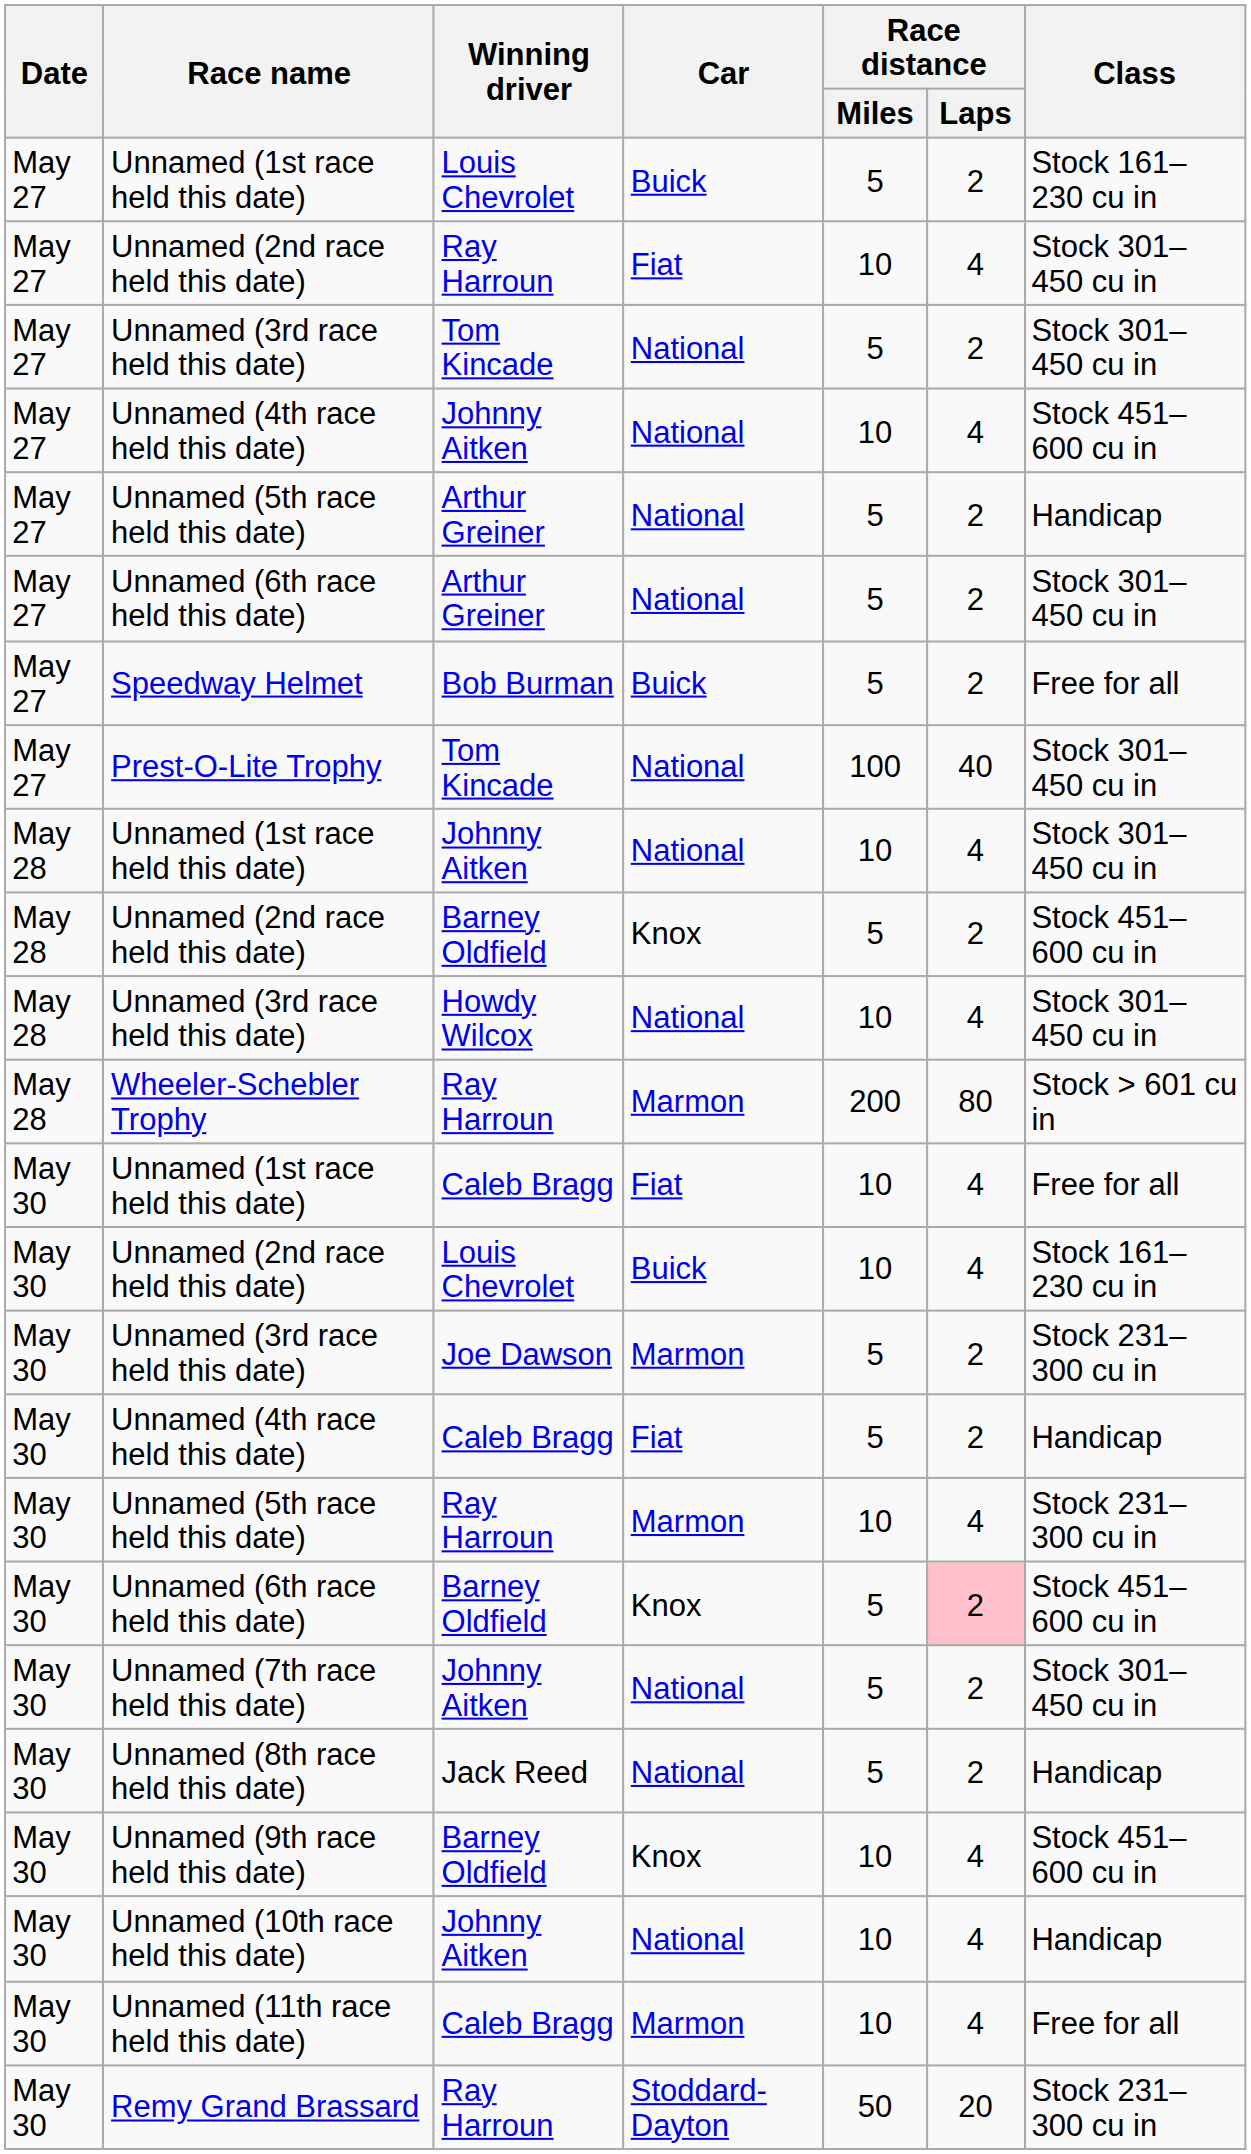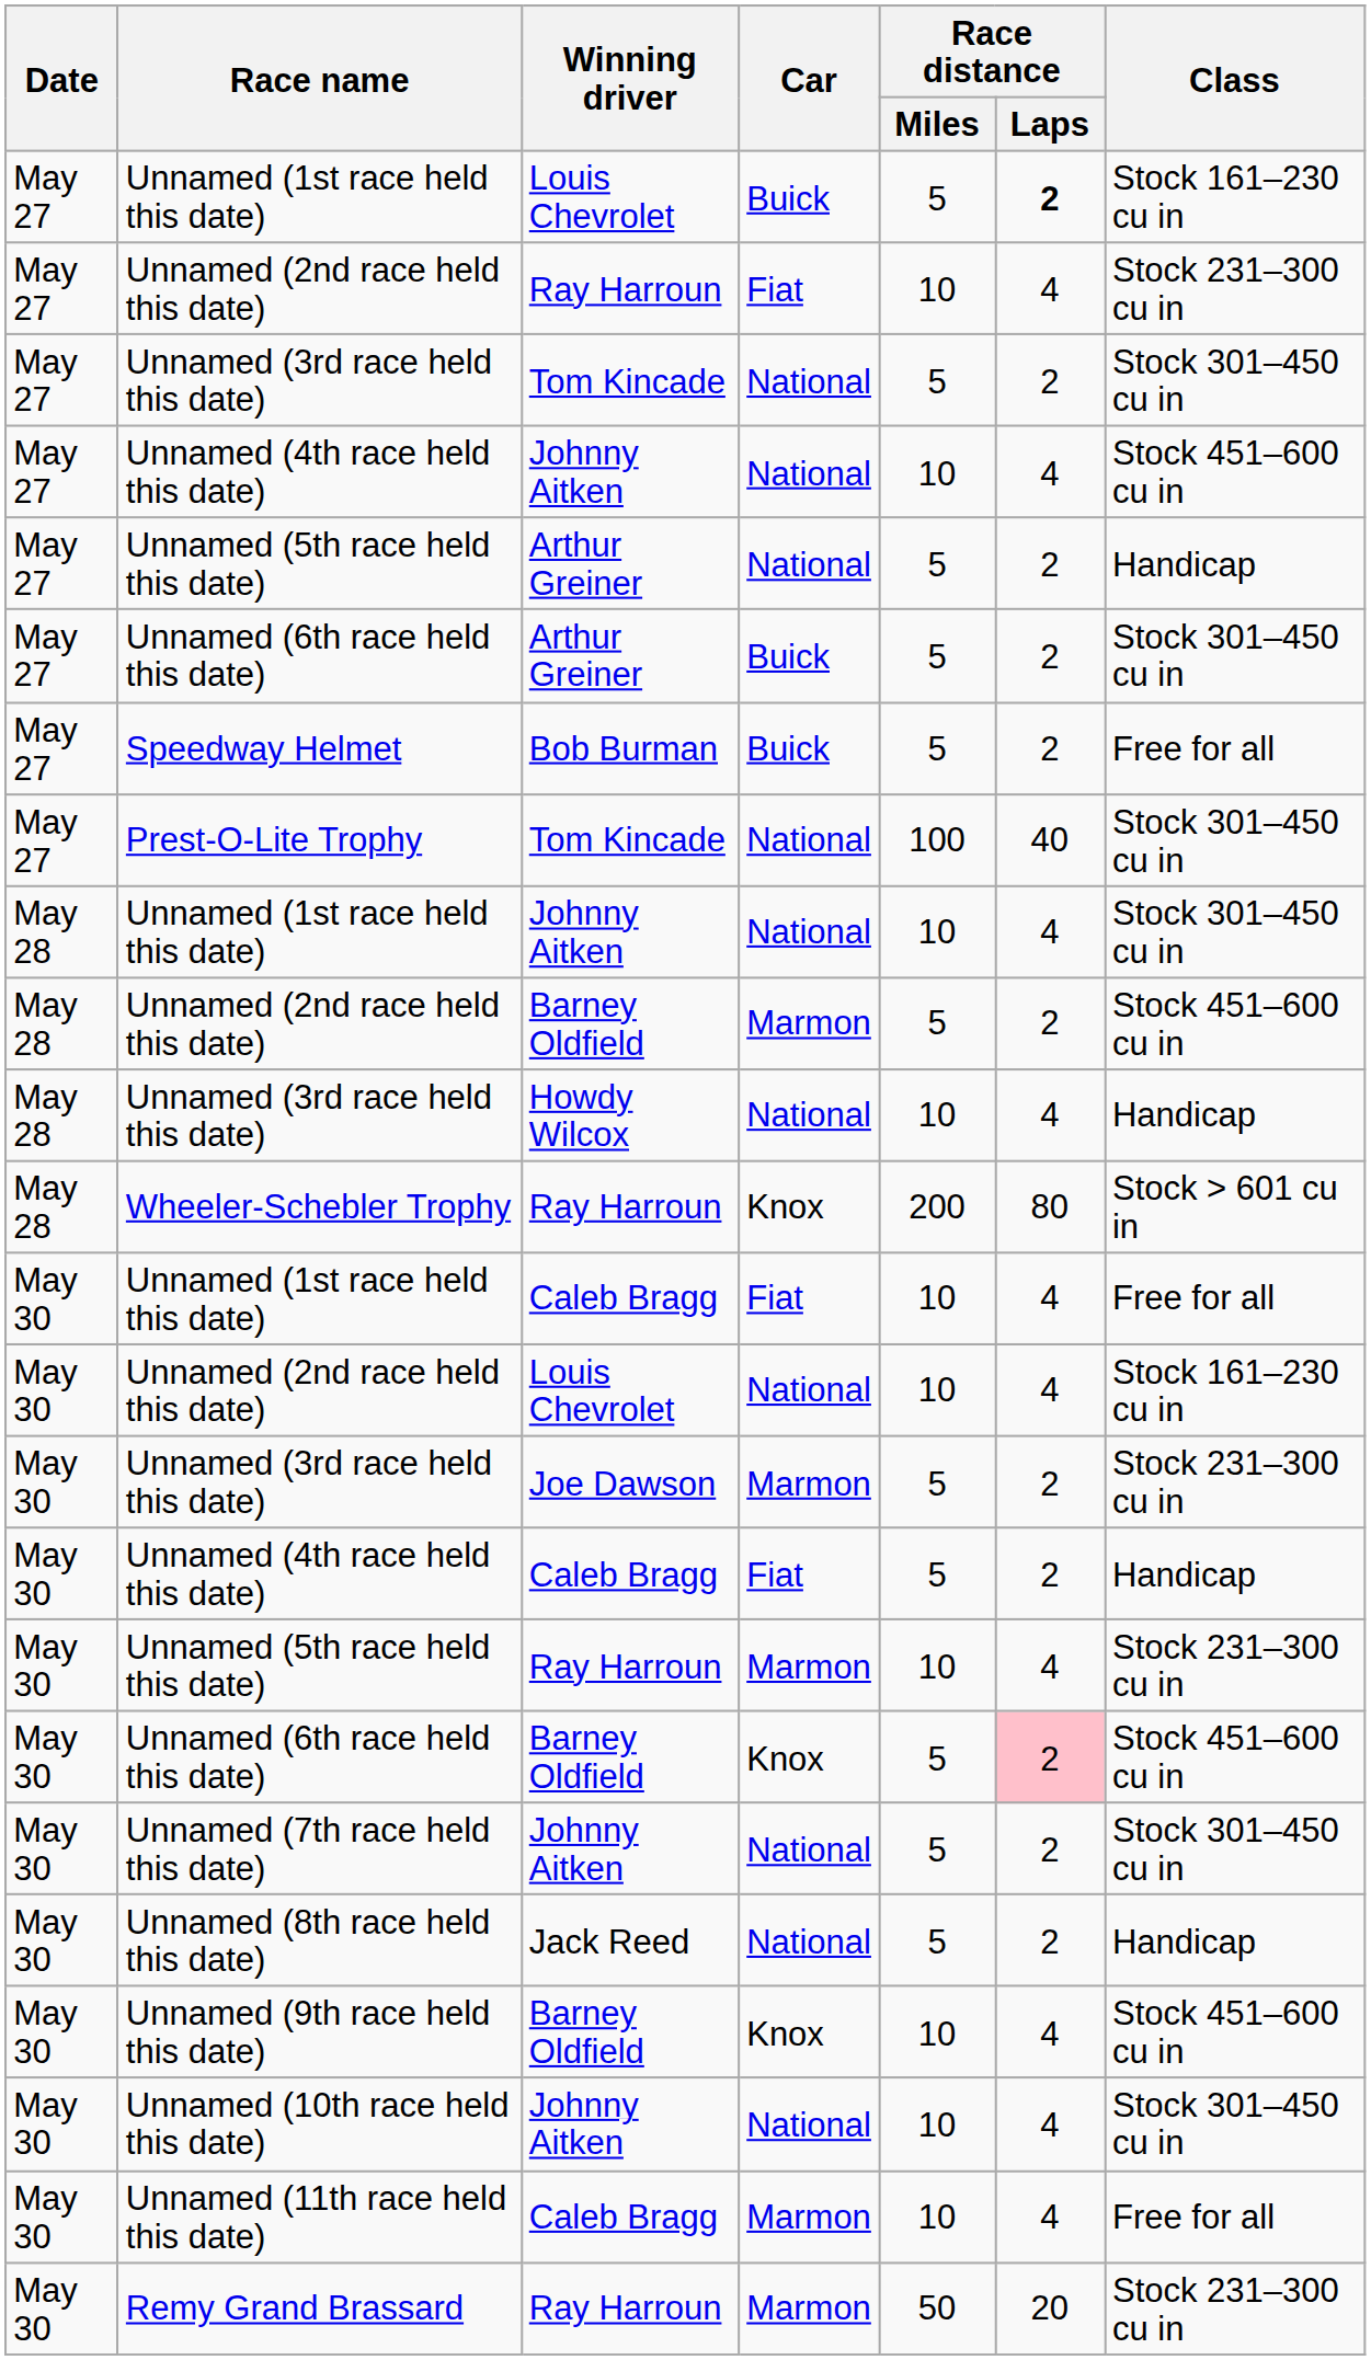 <table class="wikitable" style="font-size: 95%;">
 <tr>
 <th rowspan="2">Date</th>
 <th rowspan="2">Race name</th>
 <th rowspan="2">Winning driver</th>
 <th rowspan="2">Car</th>
 <th colspan="2">Race distance</th>
 <th rowspan="2">Class</th>
 </tr>
 <tr>
 <th>Miles</th>
 <th>Laps</th>
 </tr>
 <tr>
 <td>May 27</td>
 <td>Unnamed (1st race held this date)</td>
 <td> <a href='#'>Louis Chevrolet</a></td>
 <td><a href='#'>Buick</a></td>
 <td style="text-align:center">5</td>
-<td style="text-align:center">2</td>
+<td style="text-align:center"><strong>2</strong></td>
 <td>Stock 161–230 cu in</td>
 </tr>
 <tr>
 <td>May 27</td>
 <td>Unnamed (2nd race held this date)</td>
 <td> <a href='#'>Ray Harroun</a></td>
 <td><a href='#'>Fiat</a></td>
 <td style="text-align:center">10</td>
 <td style="text-align:center">4</td>
-<td>Stock 301–450 cu in</td>
+<td>Stock 231–300 cu in</td>
 </tr>
 <tr>
 <td>May 27</td>
 <td>Unnamed (3rd race held this date)</td>
 <td> <a href='#'>Tom Kincade</a></td>
 <td><a href='#'>National</a></td>
 <td style="text-align:center">5</td>
 <td style="text-align:center">2</td>
 <td>Stock 301–450 cu in</td>
 </tr>
 <tr>
 <td>May 27</td>
 <td>Unnamed (4th race held this date)</td>
 <td> <a href='#'>Johnny Aitken</a></td>
 <td><a href='#'>National</a></td>
 <td style="text-align:center">10</td>
 <td style="text-align:center">4</td>
 <td>Stock 451–600 cu in</td>
 </tr>
 <tr>
 <td>May 27</td>
 <td>Unnamed (5th race held this date)</td>
 <td> <a href='#'>Arthur Greiner</a></td>
 <td><a href='#'>National</a></td>
 <td style="text-align:center">5</td>
 <td style="text-align:center">2</td>
 <td>Handicap</td>
 </tr>
 <tr>
 <td>May 27</td>
 <td>Unnamed (6th race held this date)</td>
 <td> <a href='#'>Arthur Greiner</a></td>
-<td><a href='#'>National</a></td>
+<td><a href='#'>Buick</a></td>
 <td style="text-align:center">5</td>
 <td style="text-align:center">2</td>
 <td>Stock 301–450 cu in</td>
 </tr>
 <tr>
 <td>May 27</td>
 <td><a href='#'>Speedway Helmet</a></td>
 <td> <a href='#'>Bob Burman</a></td>
 <td><a href='#'>Buick</a></td>
 <td style="text-align:center">5</td>
 <td style="text-align:center">2</td>
 <td>Free for all</td>
 </tr>
 <tr>
 <td>May 27</td>
 <td><a href='#'>Prest-O-Lite Trophy</a></td>
 <td> <a href='#'>Tom Kincade</a></td>
 <td><a href='#'>National</a></td>
 <td style="text-align:center">100</td>
 <td style="text-align:center">40</td>
 <td>Stock 301–450 cu in</td>
 </tr>
 <tr>
 <td>May 28</td>
 <td>Unnamed (1st race held this date)</td>
 <td> <a href='#'>Johnny Aitken</a></td>
 <td><a href='#'>National</a></td>
 <td style="text-align:center">10</td>
 <td style="text-align:center">4</td>
 <td>Stock 301–450 cu in</td>
 </tr>
 <tr>
 <td>May 28</td>
 <td>Unnamed (2nd race held this date)</td>
 <td> <a href='#'>Barney Oldfield</a></td>
-<td>Knox</td>
+<td><a href='#'>Marmon</a></td>
 <td style="text-align:center">5</td>
 <td style="text-align:center">2</td>
 <td>Stock 451–600 cu in</td>
 </tr>
 <tr>
 <td>May 28</td>
 <td>Unnamed (3rd race held this date)</td>
 <td> <a href='#'>Howdy Wilcox</a></td>
 <td><a href='#'>National</a></td>
 <td style="text-align:center">10</td>
 <td style="text-align:center">4</td>
-<td>Stock 301–450 cu in</td>
+<td>Handicap</td>
 </tr>
 <tr>
 <td>May 28</td>
 <td><a href='#'>Wheeler-Schebler Trophy</a></td>
 <td> <a href='#'>Ray Harroun</a></td>
-<td><a href='#'>Marmon</a></td>
+<td>Knox</td>
 <td style="text-align:center">200</td>
 <td style="text-align:center">80</td>
 <td>Stock > 601 cu in</td>
 </tr>
 <tr>
 <td>May 30</td>
 <td>Unnamed (1st race held this date)</td>
 <td> <a href='#'>Caleb Bragg</a></td>
 <td><a href='#'>Fiat</a></td>
 <td style="text-align:center">10</td>
 <td style="text-align:center">4</td>
 <td>Free for all</td>
 </tr>
 <tr>
 <td>May 30</td>
 <td>Unnamed (2nd race held this date)</td>
 <td> <a href='#'>Louis Chevrolet</a></td>
-<td><a href='#'>Buick</a></td>
+<td><a href='#'>National</a></td>
 <td style="text-align:center">10</td>
 <td style="text-align:center">4</td>
 <td>Stock 161–230 cu in</td>
 </tr>
 <tr>
 <td>May 30</td>
 <td>Unnamed (3rd race held this date)</td>
 <td> <a href='#'>Joe Dawson</a></td>
 <td><a href='#'>Marmon</a></td>
 <td style="text-align:center">5</td>
 <td style="text-align:center">2</td>
 <td>Stock 231–300 cu in</td>
 </tr>
 <tr>
 <td>May 30</td>
 <td>Unnamed (4th race held this date)</td>
 <td> <a href='#'>Caleb Bragg</a></td>
 <td><a href='#'>Fiat</a></td>
 <td style="text-align:center">5</td>
 <td style="text-align:center">2</td>
 <td>Handicap</td>
 </tr>
 <tr>
 <td>May 30</td>
 <td>Unnamed (5th race held this date)</td>
 <td> <a href='#'>Ray Harroun</a></td>
 <td><a href='#'>Marmon</a></td>
 <td style="text-align:center">10</td>
 <td style="text-align:center">4</td>
 <td>Stock 231–300 cu in</td>
 </tr>
 <tr>
 <td>May 30</td>
 <td>Unnamed (6th race held this date)</td>
 <td> <a href='#'>Barney Oldfield</a></td>
 <td>Knox</td>
 <td style="text-align:center">5</td>
 <td style="background: pink; text-align:center">2</td>
 <td>Stock 451–600 cu in</td>
 </tr>
 <tr>
 <td>May 30</td>
 <td>Unnamed (7th race held this date)</td>
 <td> <a href='#'>Johnny Aitken</a></td>
 <td><a href='#'>National</a></td>
 <td style="text-align:center">5</td>
 <td style="text-align:center">2</td>
 <td>Stock 301–450 cu in</td>
 </tr>
 <tr>
 <td>May 30</td>
 <td>Unnamed (8th race held this date)</td>
 <td> Jack Reed</td>
 <td><a href='#'>National</a></td>
 <td style="text-align:center">5</td>
 <td style="text-align:center">2</td>
 <td>Handicap</td>
 </tr>
 <tr>
 <td>May 30</td>
 <td>Unnamed (9th race held this date)</td>
 <td> <a href='#'>Barney Oldfield</a></td>
 <td>Knox</td>
 <td style="text-align:center">10</td>
 <td style="text-align:center">4</td>
 <td>Stock 451–600 cu in</td>
 </tr>
 <tr>
 <td>May 30</td>
 <td>Unnamed (10th race held this date)</td>
 <td> <a href='#'>Johnny Aitken</a></td>
 <td><a href='#'>National</a></td>
 <td style="text-align:center">10</td>
 <td style="text-align:center">4</td>
-<td>Handicap</td>
+<td>Stock 301–450 cu in</td>
 </tr>
 <tr>
 <td>May 30</td>
 <td>Unnamed (11th race held this date)</td>
 <td> <a href='#'>Caleb Bragg</a></td>
 <td><a href='#'>Marmon</a></td>
 <td style="text-align:center">10</td>
 <td style="text-align:center">4</td>
 <td>Free for all</td>
 </tr>
 <tr>
 <td>May 30</td>
 <td><a href='#'>Remy Grand Brassard</a></td>
 <td> <a href='#'>Ray Harroun</a></td>
-<td><a href='#'>Stoddard-Dayton</a></td>
+<td><a href='#'>Marmon</a></td>
 <td style="text-align:center">50</td>
 <td style="text-align:center">20</td>
 <td>Stock 231–300 cu in</td>
 </tr>
 </table>
